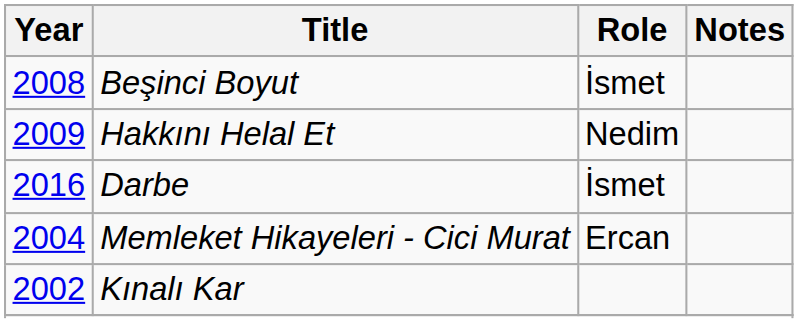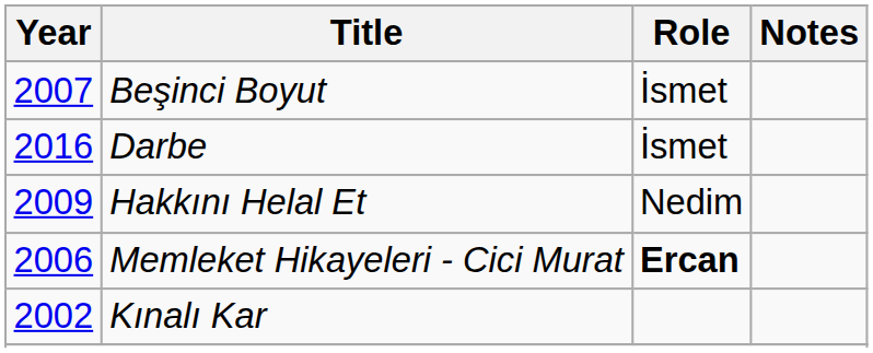 <table class="wikitable" style="font-size: 100%;">
 <tr>
 <th>Year</th>
 <th>Title</th>
 <th>Role</th>
 <th>Notes</th>
 </tr>
 <tr>
-<td><a href='#'>2008</a></td>
+<td><a href='#'>2007</a></td>
 <td><em>Beşinci Boyut</em></td>
+<td>İsmet</td>
+<td></td>
+</tr>
+<tr>
+<td><a href='#'>2016</a></td>
+<td><em>Darbe</em></td>
 <td>İsmet</td>
 <td></td>
 </tr>
 <tr>
 <td><a href='#'>2009</a></td>
 <td><em>Hakkını Helal Et</em></td>
 <td>Nedim</td>
 <td></td>
 </tr>
 <tr>
-<td><a href='#'>2016</a></td>
-<td><em>Darbe</em></td>
-<td>İsmet</td>
-<td></td>
-</tr>
-<tr>
-<td><a href='#'>2004</a></td>
+<td><a href='#'>2006</a></td>
 <td><em>Memleket Hikayeleri - Cici Murat</em></td>
-<td>Ercan</td>
+<td><strong>Ercan</strong></td>
 <td></td>
 </tr>
 <tr>
 <td><a href='#'>2002</a></td>
 <td><em>Kınalı Kar</em></td>
 <td></td>
 <td></td>
 </tr>
 <tr || || >
 </tr>
 <tr>
 </tr>
 </table>
